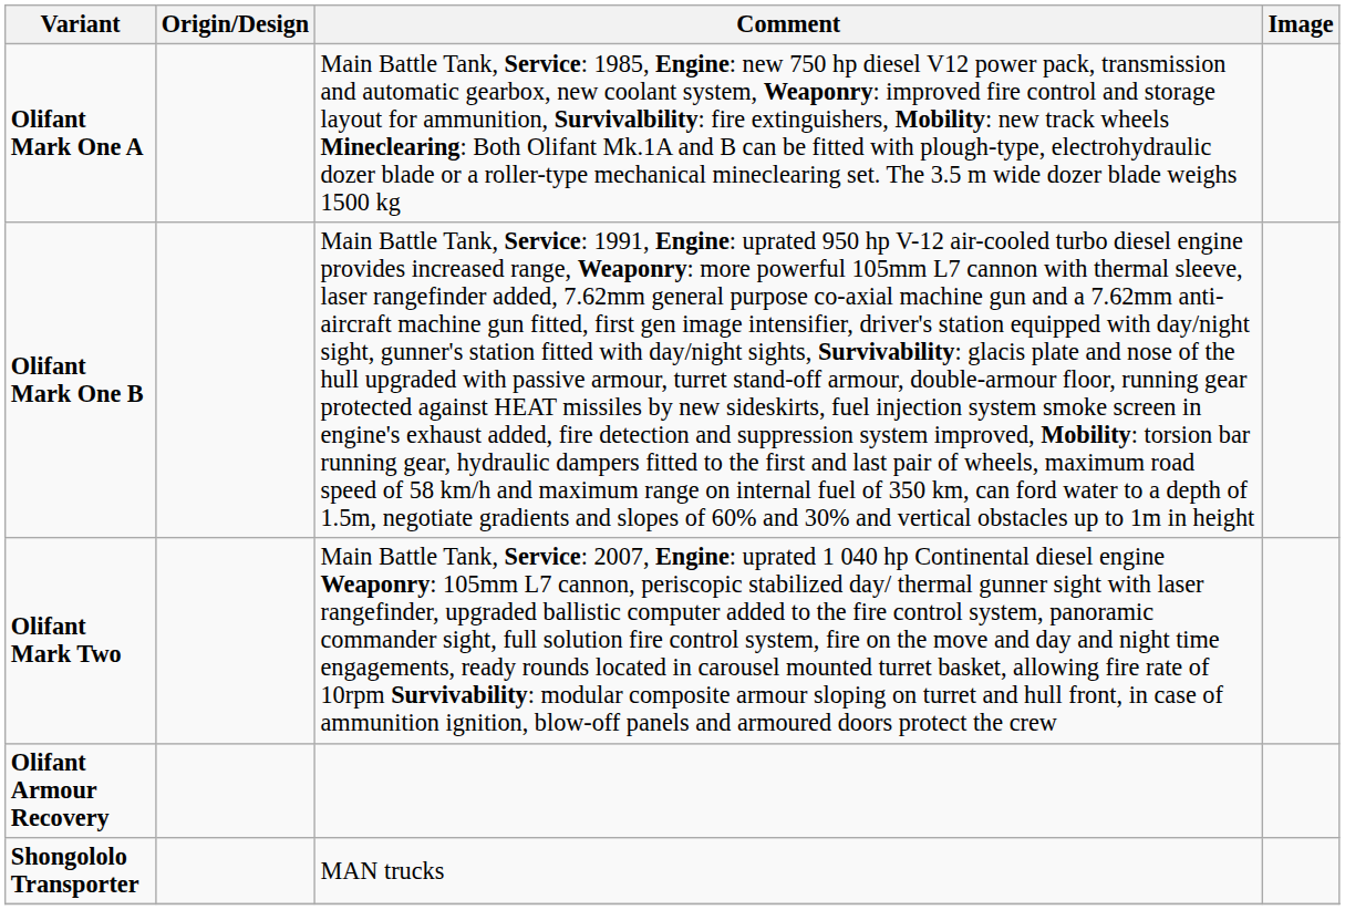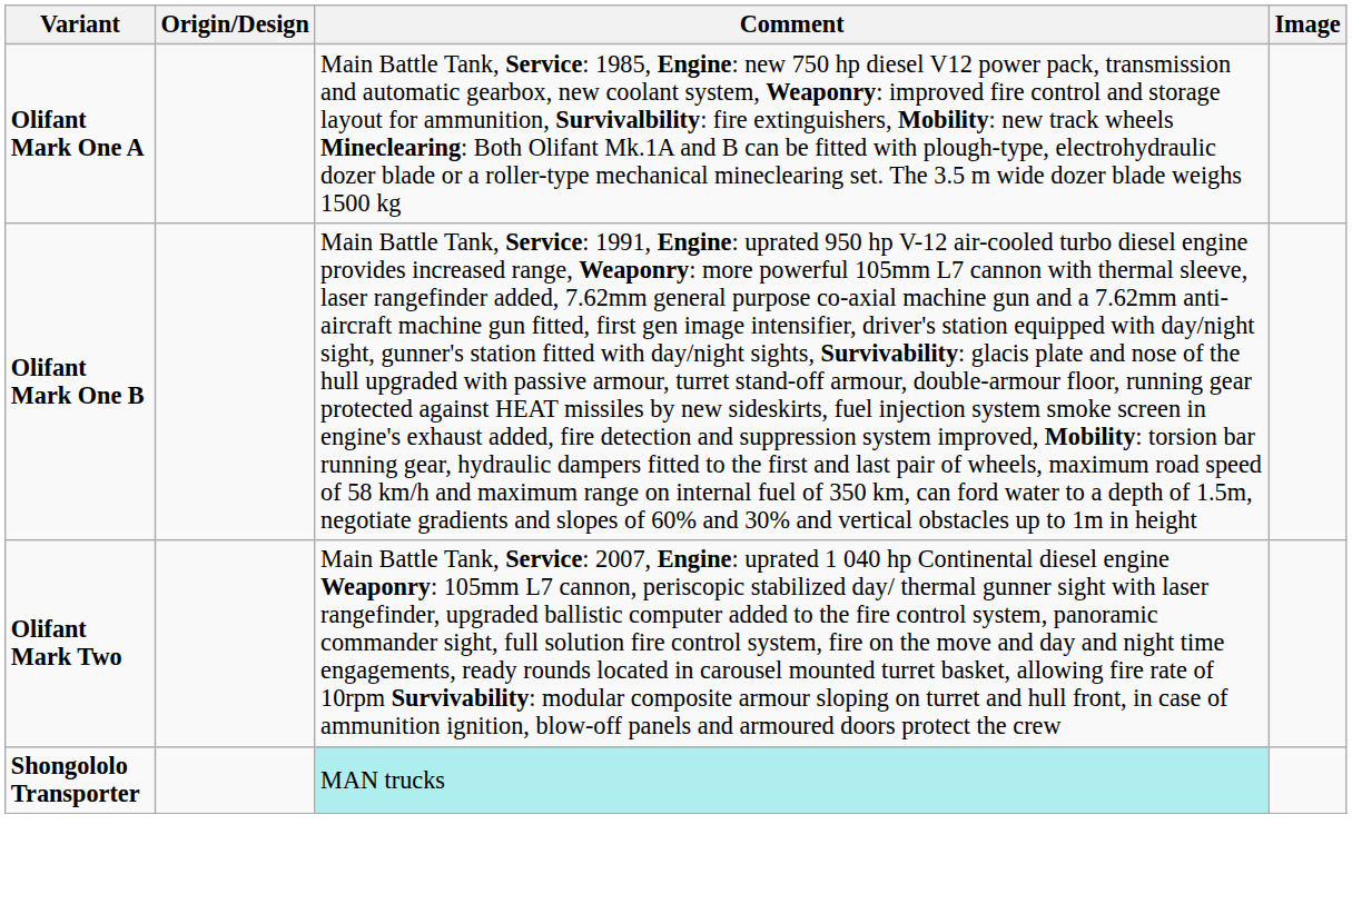 <table class="wikitable sortable">
 <tr>
 <th>Variant</th>
 <th>Origin/Design</th>
 <th>Comment</th>
 <th>Image</th>
 </tr>
 <tr>
 <td><strong>Olifant Mark One A</strong></td>
 <td></td>
 <td>Main Battle Tank, <strong>Service</strong>: 1985, <strong>Engine</strong>: new 750 hp diesel V12 power pack, transmission and automatic gearbox, new coolant system, <strong>Weaponry</strong>: improved fire control and storage layout for ammunition, <strong>Survivalbility</strong>: fire extinguishers, <strong>Mobility</strong>: new track wheels <strong>Mineclearing</strong>: Both Olifant Mk.1A and B can be fitted with plough-type, electrohydraulic dozer blade or a roller-type mechanical mineclearing set. The 3.5 m wide dozer blade weighs 1500 kg</td>
 <td></td>
 </tr>
 <tr>
 <td><strong>Olifant Mark One B</strong></td>
 <td></td>
 <td>Main Battle Tank, <strong>Service</strong>: 1991, <strong>Engine</strong>: uprated  950 hp V-12 air-cooled turbo diesel engine provides increased range, <strong>Weaponry</strong>: more powerful 105mm L7 cannon with thermal sleeve, laser rangefinder added, 7.62mm general purpose co-axial machine gun and a 7.62mm anti-aircraft machine gun fitted, first gen image intensifier, driver's station equipped with day/night sight, gunner's station fitted with day/night sights, <strong>Survivability</strong>: glacis plate and nose of the hull upgraded with passive armour, turret stand-off armour, double-armour floor, running gear protected against HEAT missiles by new sideskirts,  fuel injection system smoke screen in engine's exhaust added, fire detection and suppression system improved, <strong>Mobility</strong>: torsion bar running gear, hydraulic dampers fitted to the first and last pair of wheels, maximum road speed of 58 km/h and maximum range on internal fuel of 350 km, can ford water to a depth of 1.5m, negotiate gradients and slopes of 60% and 30% and vertical obstacles up to 1m in height</td>
 <td></td>
 </tr>
 <tr>
 <td><strong>Olifant Mark Two</strong></td>
 <td></td>
 <td>Main Battle Tank, <strong>Service</strong>: 2007, <strong>Engine</strong>: uprated 1 040 hp Continental diesel engine <strong>Weaponry</strong>: 105mm L7 cannon, periscopic stabilized day/ thermal gunner sight with laser rangefinder, upgraded ballistic computer added to the fire control system, panoramic commander sight, full solution fire control system, fire on the move and day and night time engagements, ready rounds located in carousel mounted turret basket, allowing  fire rate of 10rpm <strong>Survivability</strong>: modular composite armour sloping on turret and hull front, in case of ammunition ignition, blow-off panels and armoured doors protect the crew</td>
 <td></td>
 </tr>
 <tr>
-<td><strong>Olifant Armour Recovery</strong></td>
-<td></td>
-<td></td>
-<td></td>
-</tr>
-<tr>
 <td><strong>Shongololo Transporter</strong></td>
 <td></td>
-<td>MAN trucks</td>
+<td style="background: paleturquoise;">MAN trucks</td>
 <td></td>
 </tr>
 <tr>
 </tr>
 </table>
